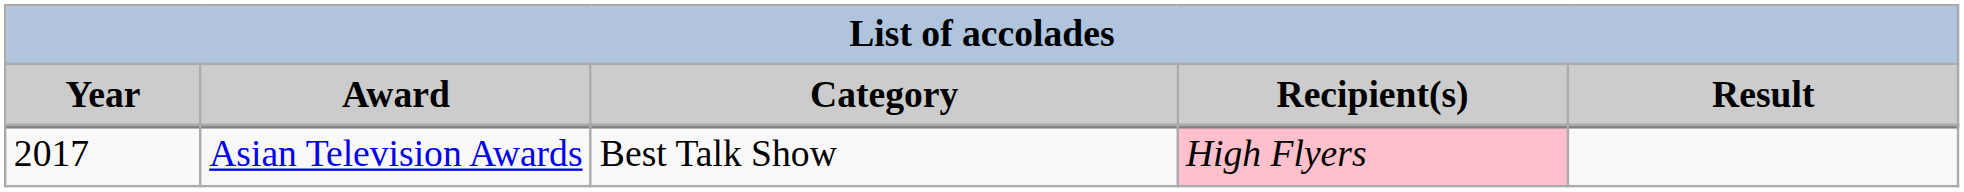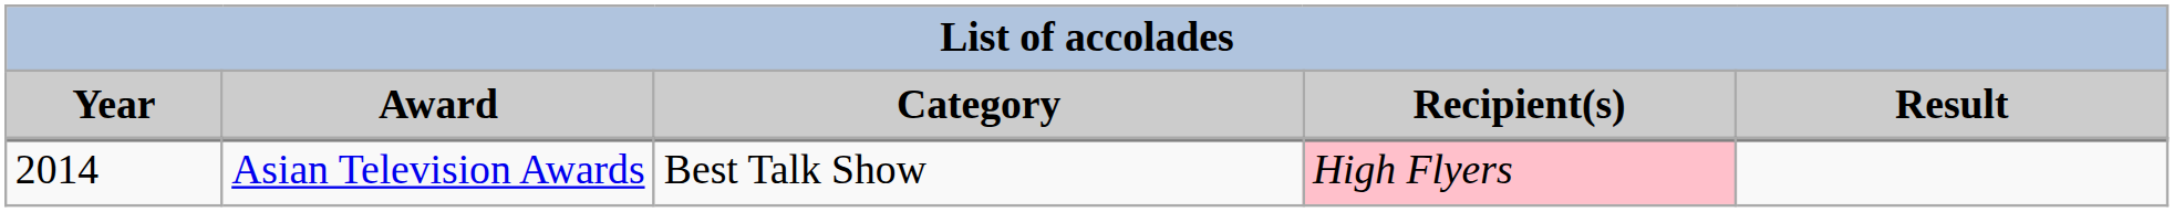 <table class="wikitable collapsible">
 <tr style="text-align:center;">
 <th colspan=5 style="background:#B0C4DE;">List of accolades</th>
 </tr>
 <tr style="text-align:center;">
 <th style="background:#ccc;" width="10%">Year</th>
 <th style="background:#ccc;" width="20%">Award</th>
 <th style="background:#ccc;" width="30%">Category</th>
 <th style="background:#ccc;" width="20%">Recipient(s)</th>
 <th style="background:#ccc;" width="20%">Result</th>
 </tr>
 <tr style="border-top:2px solid gray;">
 </tr>
 <tr>
-<td rowspan="1">2017</td>
+<td rowspan="1">2014</td>
 <td rowspan="1"><a href='#'>Asian Television Awards</a></td>
 <td>Best Talk Show</td>
 <td style="background: pink;"><em>High Flyers</em></td>
 <td></td>
 </tr>
 </table>
